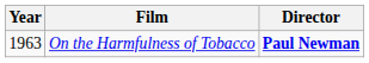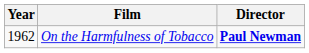 <table class="wikitable">
 <tr>
 <th>Year</th>
 <th>Film</th>
 <th>Director</th>
 </tr>
 <tr>
-<td>1963</td>
+<td>1962</td>
 <td><em><a href='#'>On the Harmfulness of Tobacco</a></em></td>
 <td><strong><a href='#'>Paul Newman</a></strong></td>
 </tr>
 </table>
